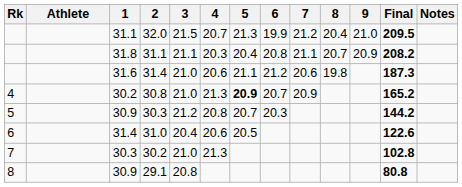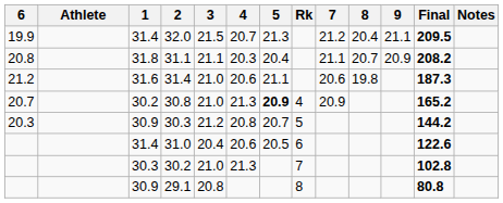 <table class="wikitable sortable">
 <tr>
-<th>Rk</th>
+<th class="unsortable">6</th>
 <th style="width:100px">Athlete</th>
 <th class="unsortable">1</th>
 <th class="unsortable">2</th>
 <th class="unsortable">3</th>
 <th class="unsortable">4</th>
 <th class="unsortable">5</th>
-<th class="unsortable">6</th>
+<th>Rk</th>
 <th class="unsortable">7</th>
 <th class="unsortable">8</th>
 <th class="unsortable">9</th>
 <th>Final</th>
 <th class="unsortable">Notes</th>
 </tr>
 <tr>
+<td>19.9</td>
 <td></td>
-<td></td>
-<td>31.1</td>
+<td>31.4</td>
 <td>32.0</td>
 <td>21.5</td>
 <td>20.7</td>
 <td>21.3</td>
-<td>19.9</td>
+<td></td>
 <td>21.2</td>
 <td>20.4</td>
-<td>21.0</td>
+<td>21.1</td>
 <td><strong>209.5</strong></td>
 <td></td>
 </tr>
 <tr>
-<td></td>
+<td>20.8</td>
 <td></td>
 <td>31.8</td>
 <td>31.1</td>
 <td>21.1</td>
 <td>20.3</td>
 <td>20.4</td>
-<td>20.8</td>
+<td></td>
 <td>21.1</td>
 <td>20.7</td>
 <td>20.9</td>
 <td><strong>208.2</strong></td>
 <td></td>
 </tr>
 <tr>
-<td></td>
+<td>21.2</td>
 <td></td>
 <td>31.6</td>
 <td>31.4</td>
 <td>21.0</td>
 <td>20.6</td>
 <td>21.1</td>
-<td>21.2</td>
+<td></td>
 <td>20.6</td>
 <td>19.8</td>
 <td></td>
 <td><strong>187.3</strong></td>
 <td></td>
 </tr>
 <tr>
-<td>4</td>
+<td>20.7</td>
 <td></td>
 <td>30.2</td>
 <td>30.8</td>
 <td>21.0</td>
 <td>21.3</td>
 <td><strong>20.9</strong></td>
-<td>20.7</td>
+<td>4</td>
 <td>20.9</td>
 <td></td>
 <td></td>
 <td><strong>165.2</strong></td>
 <td></td>
 </tr>
 <tr>
-<td>5</td>
+<td>20.3</td>
 <td></td>
 <td>30.9</td>
 <td>30.3</td>
 <td>21.2</td>
 <td>20.8</td>
 <td>20.7</td>
-<td>20.3</td>
+<td>5</td>
 <td></td>
 <td></td>
 <td></td>
 <td><strong>144.2</strong></td>
 <td></td>
 </tr>
 <tr>
-<td>6</td>
+<td></td>
 <td></td>
 <td>31.4</td>
 <td>31.0</td>
 <td>20.4</td>
 <td>20.6</td>
 <td>20.5</td>
-<td></td>
+<td>6</td>
 <td></td>
 <td></td>
 <td></td>
 <td><strong>122.6</strong></td>
 <td></td>
 </tr>
 <tr>
-<td>7</td>
+<td></td>
 <td></td>
 <td>30.3</td>
 <td>30.2</td>
 <td>21.0</td>
 <td>21.3</td>
 <td></td>
-<td></td>
+<td>7</td>
 <td></td>
 <td></td>
 <td></td>
 <td><strong>102.8</strong></td>
 <td></td>
 </tr>
 <tr>
-<td>8</td>
+<td></td>
 <td></td>
 <td>30.9</td>
 <td>29.1</td>
 <td>20.8</td>
 <td></td>
 <td></td>
-<td></td>
+<td>8</td>
 <td></td>
 <td></td>
 <td></td>
 <td><strong>80.8</strong></td>
 <td></td>
 </tr>
 </table>
